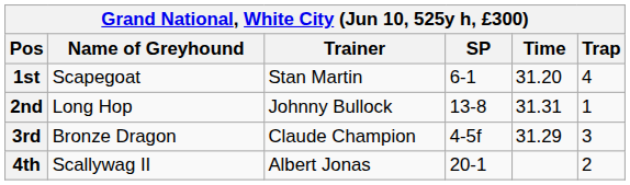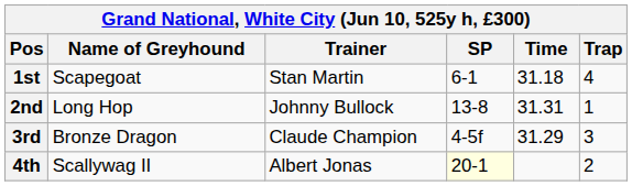 <table class="wikitable">
 <tr>
 <th colspan="6"><a href='#'>Grand National</a>, <a href='#'>White City</a> (Jun 10, 525y h, £300)</th>
 </tr>
 <tr>
 <th width=30>Pos</th>
 <th width=180>Name of Greyhound</th>
 <th width=150>Trainer</th>
 <th width=50>SP</th>
 <th width=50>Time</th>
 <th width=30>Trap</th>
 </tr>
 <tr>
 <th>1st</th>
 <td>Scapegoat</td>
 <td>Stan Martin</td>
 <td>6-1</td>
-<td>31.20</td>
+<td>31.18</td>
 <td>4</td>
 </tr>
 <tr>
 <th>2nd</th>
 <td>Long Hop</td>
 <td>Johnny Bullock</td>
 <td>13-8</td>
 <td>31.31</td>
 <td>1</td>
 </tr>
 <tr>
 <th>3rd</th>
 <td>Bronze Dragon</td>
 <td>Claude Champion</td>
 <td>4-5f</td>
 <td>31.29</td>
 <td>3</td>
 </tr>
 <tr>
 <th>4th</th>
 <td>Scallywag II</td>
 <td>Albert Jonas</td>
-<td>20-1</td>
+<td style="background: lightyellow;">20-1</td>
 <td></td>
 <td>2</td>
 </tr>
 </table>
